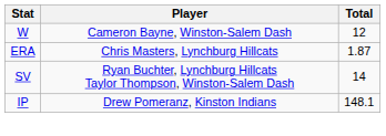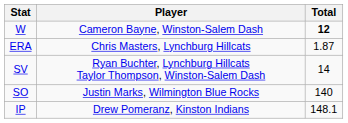 <table class="wikitable" width="40%" style="text-align:center;">
 <tr>
 <th width="5%">Stat</th>
 <th width="60%">Player</th>
 <th width="5%">Total</th>
 </tr>
 <tr>
 <td><a href='#'>W</a></td>
 <td><a href='#'>Cameron Bayne</a>, <a href='#'>Winston-Salem Dash</a></td>
-<td>12</td>
+<td><strong>12</strong></td>
 </tr>
 <tr>
 <td><a href='#'>ERA</a></td>
 <td><a href='#'>Chris Masters</a>, <a href='#'>Lynchburg Hillcats</a></td>
 <td>1.87</td>
 </tr>
 <tr>
 <td><a href='#'>SV</a></td>
 <td><a href='#'>Ryan Buchter</a>, <a href='#'>Lynchburg Hillcats</a> <br> <a href='#'>Taylor Thompson</a>, <a href='#'>Winston-Salem Dash</a></td>
 <td>14</td>
 </tr>
 <tr>
+<td><a href='#'>SO</a></td>
+<td><a href='#'>Justin Marks</a>, <a href='#'>Wilmington Blue Rocks</a></td>
+<td>140</td>
+</tr>
+<tr>
 <td><a href='#'>IP</a></td>
 <td><a href='#'>Drew Pomeranz</a>, <a href='#'>Kinston Indians</a></td>
 <td>148.1</td>
 </tr>
 </table>
